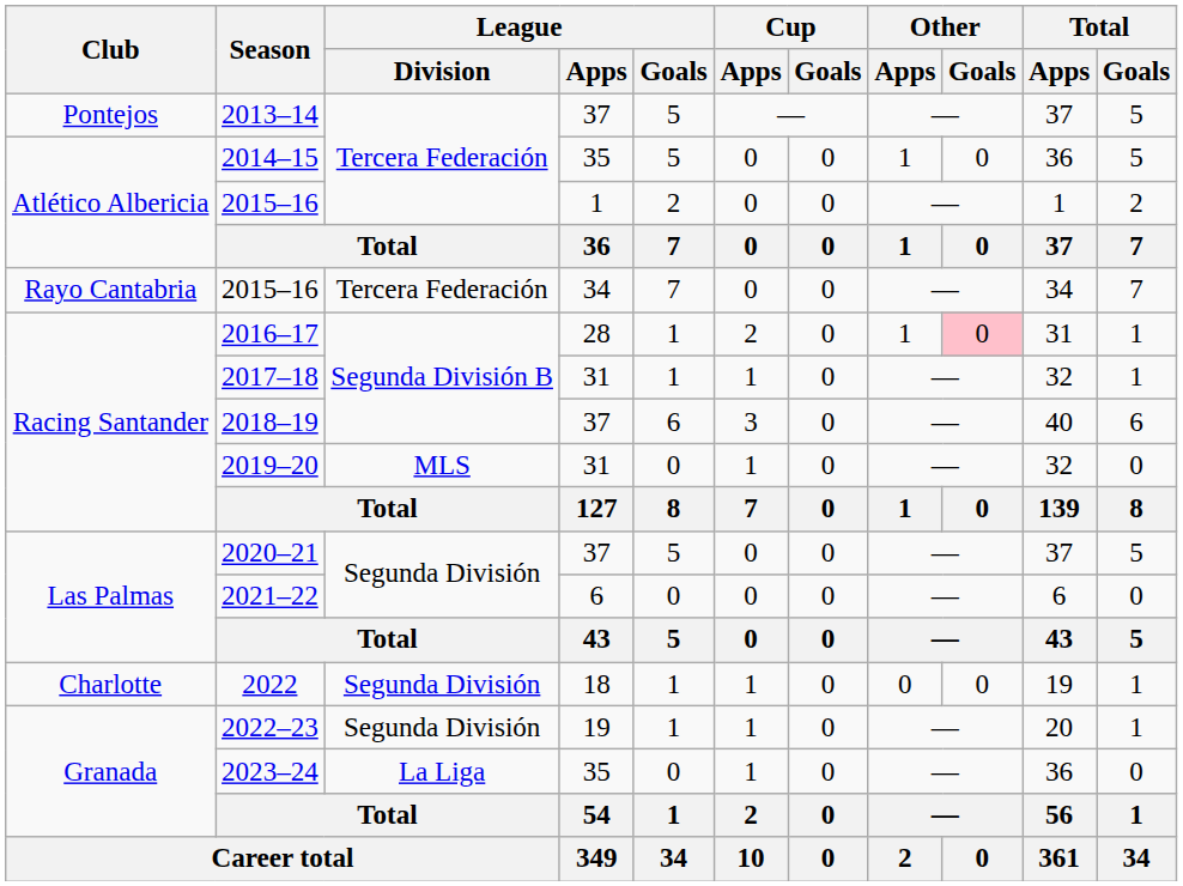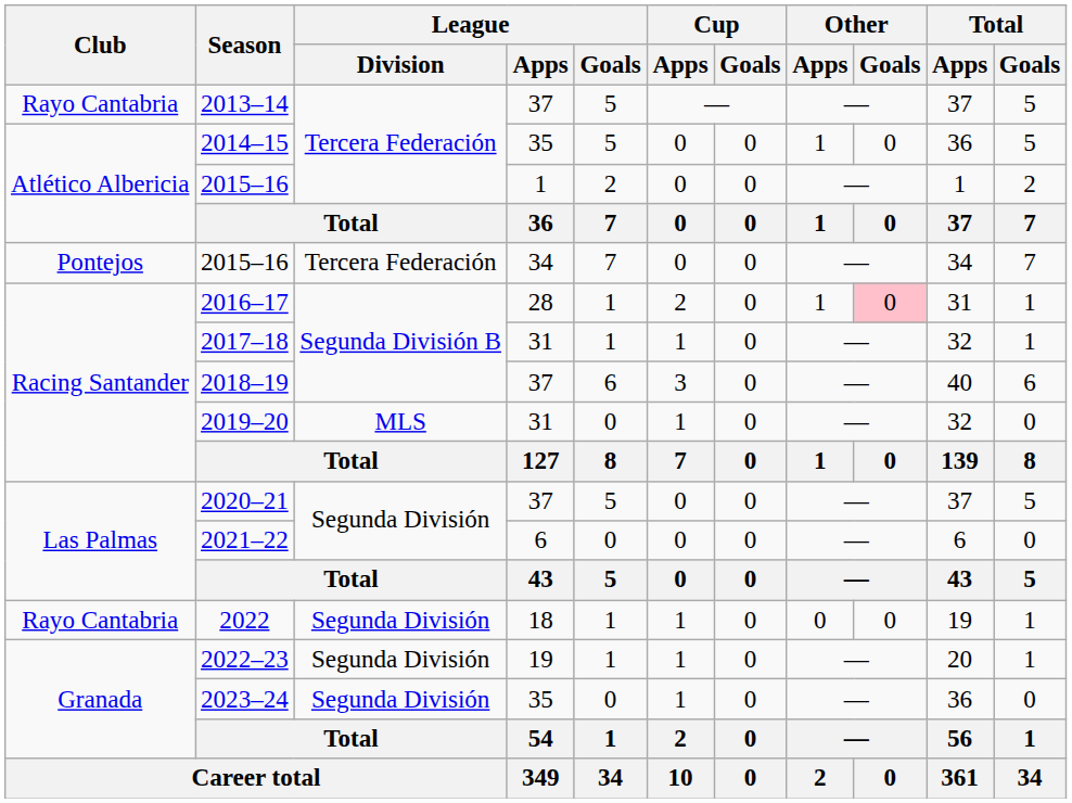 <table class="wikitable" style="text-align:center">
 <tr>
 <th rowspan="2">Club</th>
 <th rowspan="2">Season</th>
 <th colspan="3">League</th>
 <th colspan="2">Cup</th>
 <th colspan="2">Other</th>
 <th colspan="2">Total</th>
 </tr>
 <tr>
 <th>Division</th>
 <th>Apps</th>
 <th>Goals</th>
 <th>Apps</th>
 <th>Goals</th>
 <th>Apps</th>
 <th>Goals</th>
 <th>Apps</th>
 <th>Goals</th>
 </tr>
 <tr>
-<td><a href='#'>Pontejos</a></td>
+<td><a href='#'>Rayo Cantabria</a></td>
 <td><a href='#'>2013–14</a></td>
 <td rowspan="3"><a href='#'>Tercera Federación</a></td>
 <td>37</td>
 <td>5</td>
 <td colspan="2">—</td>
 <td colspan="2">—</td>
 <td>37</td>
 <td>5</td>
 </tr>
 <tr>
 <td rowspan="3"><a href='#'>Atlético Albericia</a></td>
 <td><a href='#'>2014–15</a></td>
 <td>35</td>
 <td>5</td>
 <td>0</td>
 <td>0</td>
 <td>1</td>
 <td>0</td>
 <td>36</td>
 <td>5</td>
 </tr>
 <tr>
 <td><a href='#'>2015–16</a></td>
 <td>1</td>
 <td>2</td>
 <td>0</td>
 <td>0</td>
 <td colspan="2">—</td>
 <td>1</td>
 <td>2</td>
 </tr>
 <tr>
 <th colspan="2">Total</th>
 <th>36</th>
 <th>7</th>
 <th>0</th>
 <th>0</th>
 <th>1</th>
 <th>0</th>
 <th>37</th>
 <th>7</th>
 </tr>
 <tr>
-<td><a href='#'>Rayo Cantabria</a></td>
+<td><a href='#'>Pontejos</a></td>
 <td>2015–16</td>
 <td>Tercera Federación</td>
 <td>34</td>
 <td>7</td>
 <td>0</td>
 <td>0</td>
 <td colspan="2">—</td>
 <td>34</td>
 <td>7</td>
 </tr>
 <tr>
 <td rowspan="5"><a href='#'>Racing Santander</a></td>
 <td><a href='#'>2016–17</a></td>
 <td rowspan="3"><a href='#'>Segunda División B</a></td>
 <td>28</td>
 <td>1</td>
 <td>2</td>
 <td>0</td>
 <td>1</td>
 <td style="background: pink;">0</td>
 <td>31</td>
 <td>1</td>
 </tr>
 <tr>
 <td><a href='#'>2017–18</a></td>
 <td>31</td>
 <td>1</td>
 <td>1</td>
 <td>0</td>
 <td colspan="2">—</td>
 <td>32</td>
 <td>1</td>
 </tr>
 <tr>
 <td><a href='#'>2018–19</a></td>
 <td>37</td>
 <td>6</td>
 <td>3</td>
 <td>0</td>
 <td colspan="2">—</td>
 <td>40</td>
 <td>6</td>
 </tr>
 <tr>
 <td><a href='#'>2019–20</a></td>
 <td><a href='#'>MLS</a></td>
 <td>31</td>
 <td>0</td>
 <td>1</td>
 <td>0</td>
 <td colspan="2">—</td>
 <td>32</td>
 <td>0</td>
 </tr>
 <tr>
 <th colspan="2">Total</th>
 <th>127</th>
 <th>8</th>
 <th>7</th>
 <th>0</th>
 <th>1</th>
 <th>0</th>
 <th>139</th>
 <th>8</th>
 </tr>
 <tr>
 <td rowspan="3"><a href='#'>Las Palmas</a></td>
 <td><a href='#'>2020–21</a></td>
 <td rowspan="2">Segunda División</td>
 <td>37</td>
 <td>5</td>
 <td>0</td>
 <td>0</td>
 <td colspan="2">—</td>
 <td>37</td>
 <td>5</td>
 </tr>
 <tr>
 <td><a href='#'>2021–22</a></td>
 <td>6</td>
 <td>0</td>
 <td>0</td>
 <td>0</td>
 <td colspan="2">—</td>
 <td>6</td>
 <td>0</td>
 </tr>
 <tr>
 <th colspan="2">Total</th>
 <th>43</th>
 <th>5</th>
 <th>0</th>
 <th>0</th>
 <th colspan="2">—</th>
 <th>43</th>
 <th>5</th>
 </tr>
 <tr>
-<td><a href='#'>Charlotte</a></td>
+<td><a href='#'>Rayo Cantabria</a></td>
 <td><a href='#'>2022</a></td>
 <td><a href='#'>Segunda División</a></td>
 <td>18</td>
 <td>1</td>
 <td>1</td>
 <td>0</td>
 <td>0</td>
 <td>0</td>
 <td>19</td>
 <td>1</td>
 </tr>
 <tr>
 <td rowspan="3"><a href='#'>Granada</a></td>
 <td><a href='#'>2022–23</a></td>
 <td>Segunda División</td>
 <td>19</td>
 <td>1</td>
 <td>1</td>
 <td>0</td>
 <td colspan="2">—</td>
 <td>20</td>
 <td>1</td>
 </tr>
 <tr>
 <td><a href='#'>2023–24</a></td>
-<td><a href='#'>La Liga</a></td>
+<td><a href='#'>Segunda División</a></td>
 <td>35</td>
 <td>0</td>
 <td>1</td>
 <td>0</td>
 <td colspan="2">—</td>
 <td>36</td>
 <td>0</td>
 </tr>
 <tr>
 <th colspan="2">Total</th>
 <th>54</th>
 <th>1</th>
 <th>2</th>
 <th>0</th>
 <th colspan="2">—</th>
 <th>56</th>
 <th>1</th>
 </tr>
 <tr>
 <th colspan="3">Career total</th>
 <th>349</th>
 <th>34</th>
 <th>10</th>
 <th>0</th>
 <th>2</th>
 <th>0</th>
 <th>361</th>
 <th>34</th>
 </tr>
 </table>
